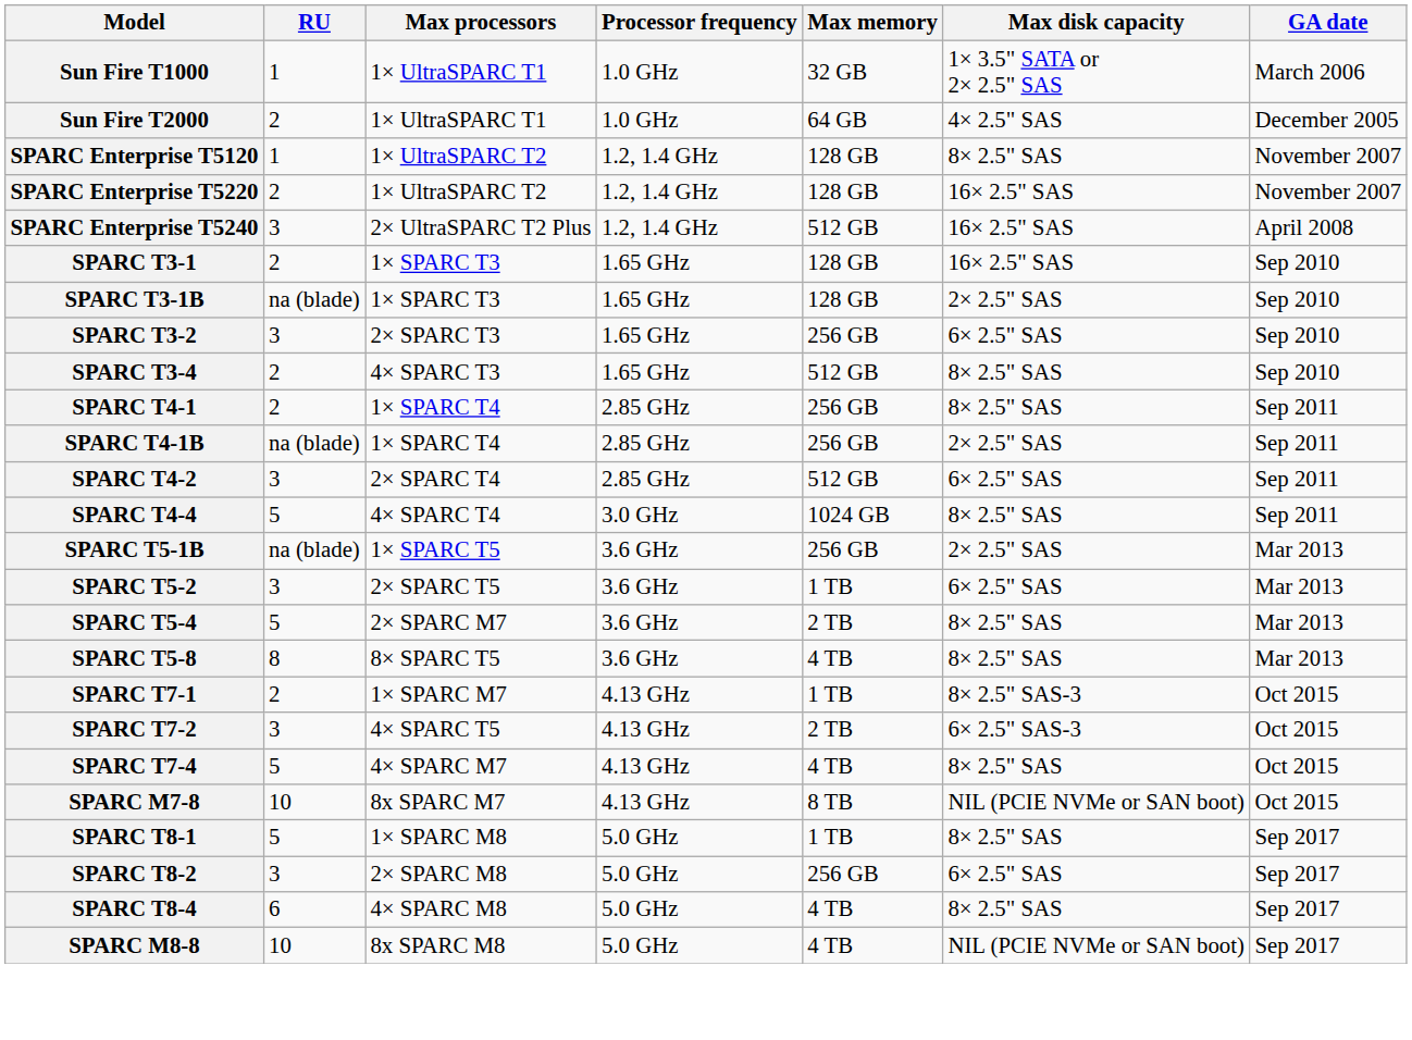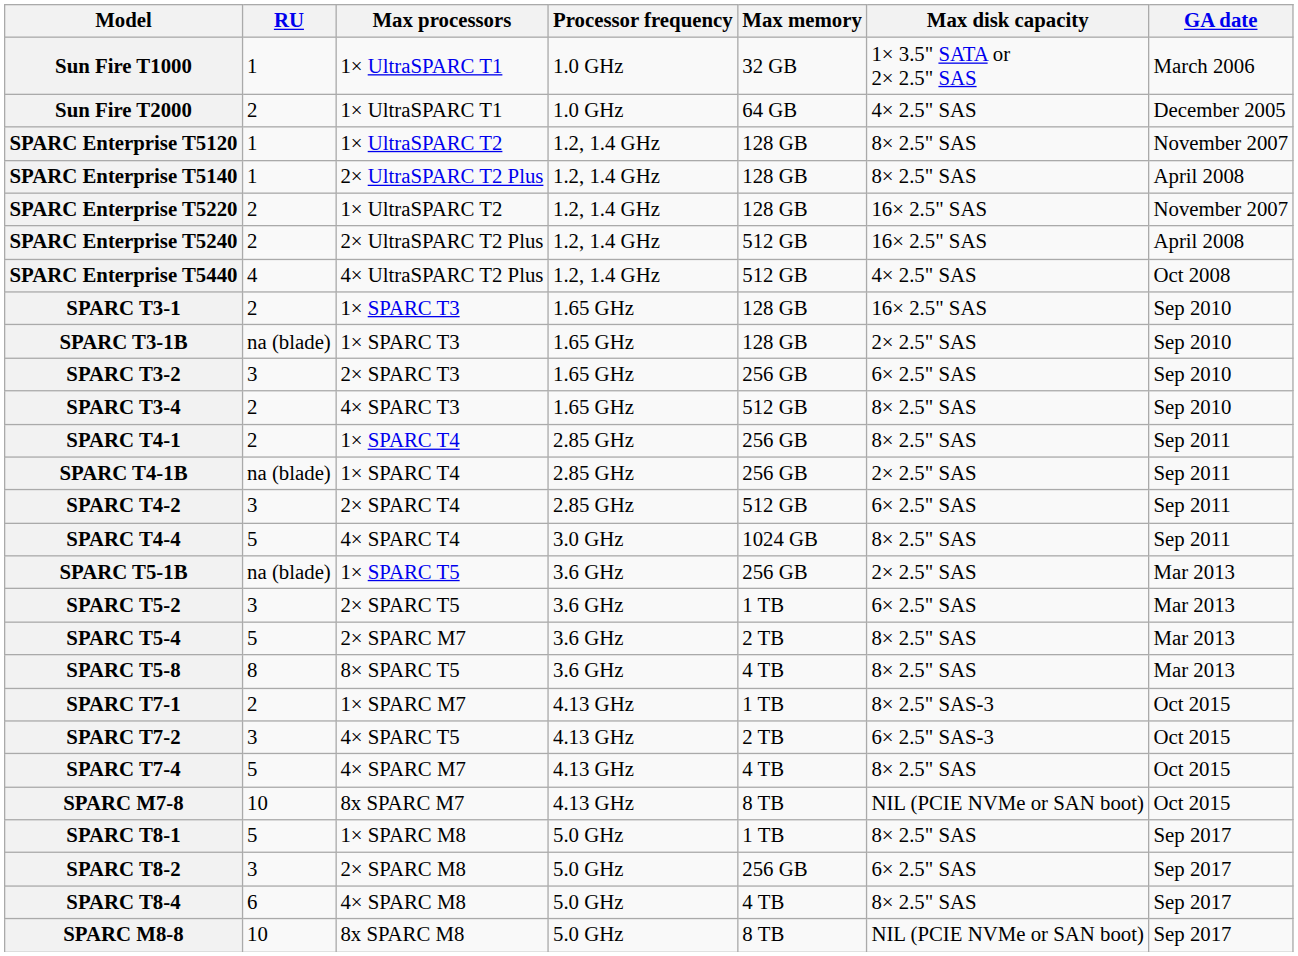 <table class="wikitable sortable">
 <tr>
 <th>Model</th>
 <th><a href='#'>RU</a></th>
 <th>Max processors</th>
 <th>Processor frequency</th>
 <th>Max memory</th>
 <th>Max disk capacity</th>
 <th><a href='#'>GA date</a></th>
 </tr>
 <tr>
 <th>Sun Fire T1000</th>
 <td>1</td>
 <td>1× <a href='#'>UltraSPARC T1</a></td>
 <td>1.0 GHz</td>
 <td>32 GB</td>
 <td>1× 3.5" <a href='#'>SATA</a> or<br>2× 2.5" <a href='#'>SAS</a></td>
 <td>March 2006</td>
 </tr>
 <tr>
 <th>Sun Fire T2000</th>
 <td>2</td>
 <td>1× UltraSPARC T1</td>
 <td>1.0 GHz</td>
 <td>64 GB</td>
 <td>4× 2.5" SAS</td>
 <td>December 2005</td>
 </tr>
 <tr>
 <th>SPARC Enterprise T5120</th>
 <td>1</td>
 <td>1× <a href='#'>UltraSPARC T2</a></td>
 <td>1.2, 1.4 GHz</td>
 <td>128 GB</td>
 <td>8× 2.5" SAS</td>
 <td>November 2007</td>
 </tr>
 <tr>
+<th>SPARC Enterprise T5140</th>
+<td>1</td>
+<td>2× <a href='#'>UltraSPARC T2 Plus</a></td>
+<td>1.2, 1.4 GHz</td>
+<td>128 GB</td>
+<td>8× 2.5" SAS</td>
+<td>April 2008</td>
+</tr>
+<tr>
 <th>SPARC Enterprise T5220</th>
 <td>2</td>
 <td>1× UltraSPARC T2</td>
 <td>1.2, 1.4 GHz</td>
 <td>128 GB</td>
 <td>16× 2.5" SAS</td>
 <td>November 2007</td>
 </tr>
 <tr>
 <th>SPARC Enterprise T5240</th>
-<td>3</td>
+<td>2</td>
 <td>2× UltraSPARC T2 Plus</td>
 <td>1.2, 1.4 GHz</td>
 <td>512 GB</td>
 <td>16× 2.5" SAS</td>
 <td>April 2008</td>
+</tr>
+<tr>
+<th>SPARC Enterprise T5440</th>
+<td>4</td>
+<td>4× UltraSPARC T2 Plus</td>
+<td>1.2, 1.4 GHz</td>
+<td>512 GB</td>
+<td>4× 2.5" SAS</td>
+<td>Oct 2008</td>
 </tr>
 <tr>
 <th>SPARC T3-1</th>
 <td>2</td>
 <td>1× <a href='#'>SPARC T3</a></td>
 <td>1.65 GHz</td>
 <td>128 GB</td>
 <td>16× 2.5" SAS</td>
 <td>Sep 2010</td>
 </tr>
 <tr>
 <th>SPARC T3-1B</th>
 <td>na (blade)</td>
 <td>1× SPARC T3</td>
 <td>1.65 GHz</td>
 <td>128 GB</td>
 <td>2× 2.5" SAS</td>
 <td>Sep 2010</td>
 </tr>
 <tr>
 <th>SPARC T3-2</th>
 <td>3</td>
 <td>2×  SPARC T3</td>
 <td>1.65 GHz</td>
 <td>256 GB</td>
 <td>6× 2.5" SAS</td>
 <td>Sep 2010</td>
 </tr>
 <tr>
 <th>SPARC T3-4</th>
 <td>2</td>
 <td>4×  SPARC T3</td>
 <td>1.65 GHz</td>
 <td>512 GB</td>
 <td>8× 2.5" SAS</td>
 <td>Sep 2010</td>
 </tr>
 <tr>
 <th>SPARC T4-1</th>
 <td>2</td>
 <td>1× <a href='#'>SPARC T4</a></td>
 <td>2.85 GHz</td>
 <td>256 GB</td>
 <td>8× 2.5" SAS</td>
 <td>Sep 2011</td>
 </tr>
 <tr>
 <th>SPARC T4-1B</th>
 <td>na (blade)</td>
 <td>1× SPARC T4</td>
 <td>2.85 GHz</td>
 <td>256 GB</td>
 <td>2× 2.5" SAS</td>
 <td>Sep 2011</td>
 </tr>
 <tr>
 <th>SPARC T4-2</th>
 <td>3</td>
 <td>2×  SPARC T4</td>
 <td>2.85 GHz</td>
 <td>512 GB</td>
 <td>6× 2.5" SAS</td>
 <td>Sep 2011</td>
 </tr>
 <tr>
 <th>SPARC T4-4</th>
 <td>5</td>
 <td>4×  SPARC T4</td>
 <td>3.0 GHz</td>
 <td>1024 GB</td>
 <td>8× 2.5" SAS</td>
 <td>Sep 2011</td>
 </tr>
 <tr>
 <th>SPARC T5-1B</th>
 <td>na (blade)</td>
 <td>1× <a href='#'>SPARC T5</a></td>
 <td>3.6 GHz</td>
 <td>256 GB</td>
 <td>2× 2.5" SAS</td>
 <td>Mar 2013</td>
 </tr>
 <tr>
 <th>SPARC T5-2</th>
 <td>3</td>
 <td>2× SPARC T5</td>
 <td>3.6 GHz</td>
 <td>1 TB</td>
 <td>6× 2.5" SAS</td>
 <td>Mar 2013</td>
 </tr>
 <tr>
 <th>SPARC T5-4</th>
 <td>5</td>
 <td>2× SPARC M7</td>
 <td>3.6 GHz</td>
 <td>2 TB</td>
 <td>8× 2.5" SAS</td>
 <td>Mar 2013</td>
 </tr>
 <tr>
 <th>SPARC T5-8</th>
 <td>8</td>
 <td>8× SPARC T5</td>
 <td>3.6 GHz</td>
 <td>4 TB</td>
 <td>8× 2.5" SAS</td>
 <td>Mar 2013</td>
 </tr>
 <tr>
 <th>SPARC T7-1</th>
 <td>2</td>
 <td>1× SPARC M7</td>
 <td>4.13 GHz</td>
 <td>1 TB</td>
 <td>8× 2.5" SAS-3</td>
 <td>Oct 2015</td>
 </tr>
 <tr>
 <th>SPARC T7-2</th>
 <td>3</td>
 <td>4× SPARC T5</td>
 <td>4.13 GHz</td>
 <td>2 TB</td>
 <td>6× 2.5" SAS-3</td>
 <td>Oct 2015</td>
 </tr>
 <tr>
 <th>SPARC T7-4</th>
 <td>5</td>
 <td>4× SPARC M7</td>
 <td>4.13 GHz</td>
 <td>4 TB</td>
 <td>8× 2.5" SAS</td>
 <td>Oct 2015</td>
 </tr>
 <tr>
 <th>SPARC M7-8</th>
 <td>10</td>
 <td>8x SPARC M7</td>
 <td>4.13 GHz</td>
 <td>8 TB</td>
 <td>NIL (PCIE NVMe or SAN boot)</td>
 <td>Oct 2015</td>
 </tr>
 <tr>
 <th>SPARC T8-1</th>
 <td>5</td>
 <td>1× SPARC M8</td>
 <td>5.0 GHz</td>
 <td>1 TB</td>
 <td>8× 2.5" SAS</td>
 <td>Sep 2017</td>
 </tr>
 <tr>
 <th>SPARC T8-2</th>
 <td>3</td>
 <td>2× SPARC M8</td>
 <td>5.0 GHz</td>
 <td>256 GB</td>
 <td>6× 2.5" SAS</td>
 <td>Sep 2017</td>
 </tr>
 <tr>
 <th>SPARC T8-4</th>
 <td>6</td>
 <td>4× SPARC M8</td>
 <td>5.0 GHz</td>
 <td>4 TB</td>
 <td>8× 2.5" SAS</td>
 <td>Sep 2017</td>
 </tr>
 <tr>
 <th>SPARC M8-8</th>
 <td>10</td>
 <td>8x SPARC M8</td>
 <td>5.0 GHz</td>
-<td>4 TB</td>
+<td>8 TB</td>
 <td>NIL (PCIE NVMe or SAN boot)</td>
 <td>Sep 2017</td>
 </tr>
 </table>
